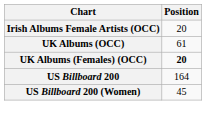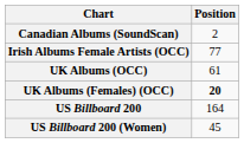 <table class="wikitable sortable plainrowheaders" style="text-align:center">
 <tr>
 <th scope="col">Chart</th>
 <th scope="col">Position</th>
 </tr>
 <tr>
+<th scope="row">Canadian Albums (SoundScan)</th>
+<td>2</td>
+</tr>
+<tr>
 <th scope="row">Irish Albums Female Artists (OCC)</th>
-<td>20</td>
+<td>77</td>
 </tr>
 <tr>
 <th scope="row">UK Albums (OCC)</th>
 <td>61</td>
 </tr>
 <tr>
 <th scope="row">UK Albums (Females) (OCC)</th>
 <td><strong>20</strong></td>
 </tr>
 <tr>
 <th scope="row">US <em>Billboard</em> 200</th>
 <td>164</td>
 </tr>
 <tr>
 <th scope="row">US <em>Billboard</em> 200 (Women)</th>
 <td>45</td>
 </tr>
 </table>
